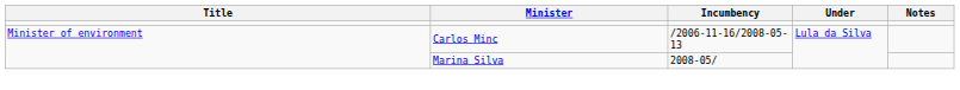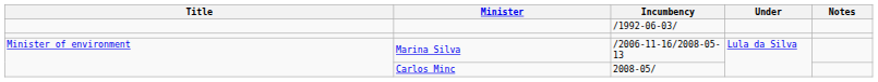 <table class="wikitable" style="width:100%;">
 <tr>
 <th>Title</th>
 <th style="width:25%;"><a href='#'>Minister</a></th>
 <th style="width:160px;">Incumbency</th>
 <th style="width:10%;">Under</th>
 <th style="width:7%;">Notes</th>
 </tr>
 <tr>
 <td></td>
 <td></td>
+<td>/1992-06-03/</td>
+<td></td>
+<td></td>
+</tr>
+<tr>
+<td></td>
+<td></td>
 <td></td>
 <td></td>
 <td></td>
 </tr>
 <tr>
 <td rowspan="2" style="vertical-align:top;"><a href='#'>Minister of environment</a></td>
-<td><a href='#'>Carlos Minc</a></td>
+<td><a href='#'>Marina Silva</a></td>
 <td>/2006-11-16/2008-05-13</td>
 <td rowspan="2" style="vertical-align:top;"><a href='#'>Lula da Silva</a></td>
 <td></td>
 </tr>
 <tr>
-<td><a href='#'>Marina Silva</a></td>
+<td><a href='#'>Carlos Minc</a></td>
 <td>2008-05/</td>
 <td></td>
 </tr>
 </table>
